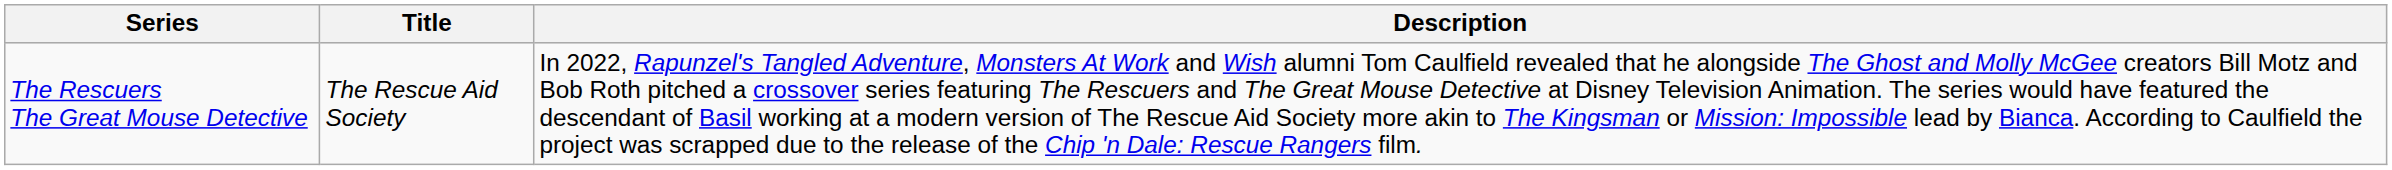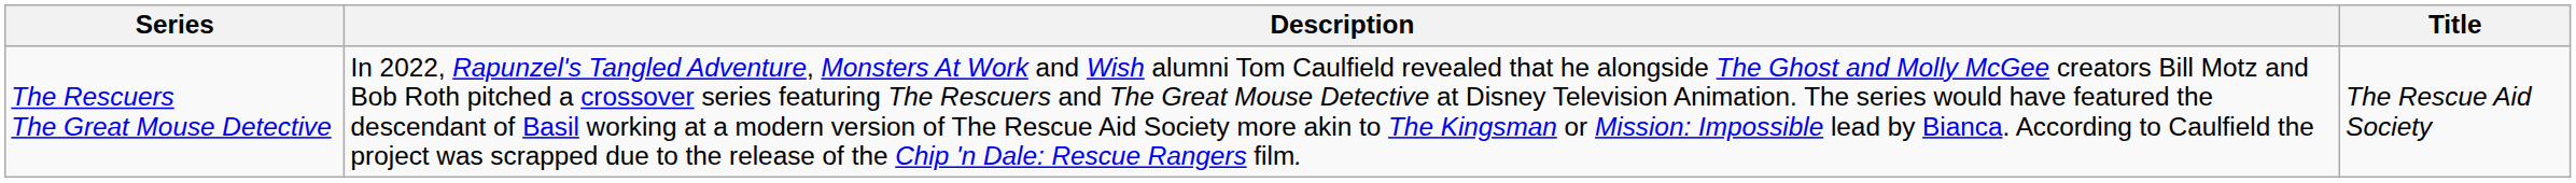 <table class="wikitable">
 <tr>
 <th style="width:150pt;">Series</th>
+<th>Description</th>
 <th style="width:100pt;">Title</th>
-<th>Description</th>
 </tr>
 <tr>
 <td><em><a href='#'>The Rescuers</a></em><br><em><a href='#'>The Great Mouse Detective</a></em></td>
+<td>In 2022, <em><a href='#'>Rapunzel's Tangled Adventure</a></em>, <em><a href='#'>Monsters At Work</a></em> and <em><a href='#'>Wish</a></em> alumni Tom Caulfield revealed that he alongside <em><a href='#'>The Ghost and Molly McGee</a></em> creators Bill Motz and Bob Roth pitched a <a href='#'>crossover</a> series featuring <em>The Rescuers</em> and <em>The Great Mouse Detective</em> at Disney Television Animation. The series would have featured the descendant of <a href='#'>Basil</a> working at a modern version of The Rescue Aid Society more akin to <a href='#'><em>The Kingsman</em></a> or <a href='#'><em>Mission: Impossible</em></a> lead by <a href='#'>Bianca</a>. According to Caulfield the project was scrapped due to the release of the <em><a href='#'>Chip 'n Dale: Rescue Rangers</a></em> film<em>.</em></td>
 <td><em>The Rescue Aid Society</em></td>
-<td>In 2022, <em><a href='#'>Rapunzel's Tangled Adventure</a></em>, <em><a href='#'>Monsters At Work</a></em> and <em><a href='#'>Wish</a></em> alumni Tom Caulfield revealed that he alongside <em><a href='#'>The Ghost and Molly McGee</a></em> creators Bill Motz and Bob Roth pitched a <a href='#'>crossover</a> series featuring <em>The Rescuers</em> and <em>The Great Mouse Detective</em> at Disney Television Animation. The series would have featured the descendant of <a href='#'>Basil</a> working at a modern version of The Rescue Aid Society more akin to <a href='#'><em>The Kingsman</em></a> or <a href='#'><em>Mission: Impossible</em></a> lead by <a href='#'>Bianca</a>. According to Caulfield the project was scrapped due to the release of the <em><a href='#'>Chip 'n Dale: Rescue Rangers</a></em> film<em>.</em></td>
 </tr>
 </table>
